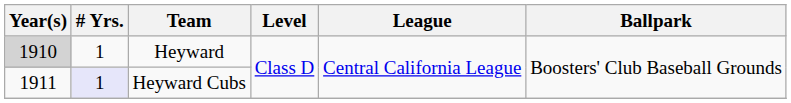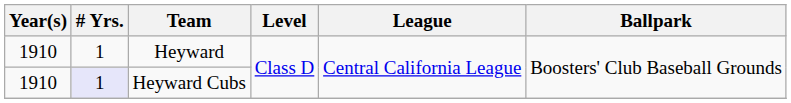 <table class="wikitable" style="text-align:center; font-size: 95%;">
 <tr>
 <th>Year(s)</th>
 <th># Yrs.</th>
 <th>Team</th>
 <th>Level</th>
 <th>League</th>
 <th>Ballpark</th>
 </tr>
 <tr>
-<td style="background: lightgrey;">1910</td>
+<td>1910</td>
 <td>1</td>
 <td>Heyward</td>
 <td rowspan=2><a href='#'>Class D</a></td>
 <td rowspan=2><a href='#'>Central California League</a></td>
 <td rowspan=2>Boosters' Club Baseball Grounds</td>
 </tr>
 <tr>
-<td>1911</td>
+<td>1910</td>
 <td style="background: lavender;">1</td>
 <td>Heyward Cubs</td>
 </tr>
 <tr>
 </tr>
 </table>
